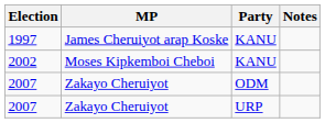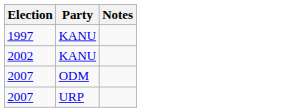 <table class="wikitable">
 <tr>
 <th>Election</th>
-<th>MP </th>
 <th>Party</th>
 <th>Notes</th>
 </tr>
 <tr>
 <td><a href='#'>1997</a></td>
-<td><a href='#'>James Cheruiyot arap Koske</a></td>
 <td><a href='#'>KANU</a></td>
 <td></td>
 </tr>
 <tr>
 <td><a href='#'>2002</a></td>
-<td><a href='#'>Moses Kipkemboi Cheboi</a></td>
 <td><a href='#'>KANU</a></td>
 <td></td>
 </tr>
 <tr>
 <td><a href='#'>2007</a></td>
-<td><a href='#'>Zakayo Cheruiyot</a></td>
 <td><a href='#'>ODM</a></td>
 <td></td>
 </tr>
 <tr>
 <td><a href='#'>2007</a></td>
-<td><a href='#'>Zakayo Cheruiyot</a></td>
 <td><a href='#'>URP</a></td>
 <td></td>
 </tr>
 </table>
